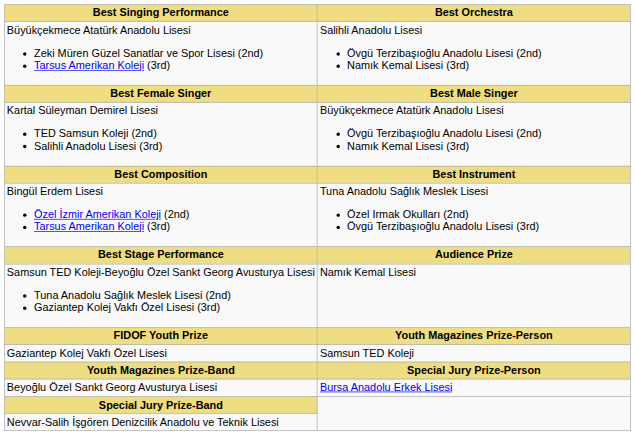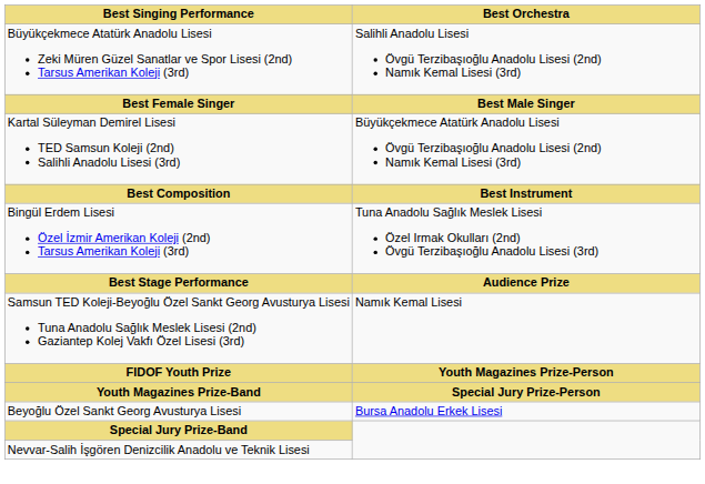 <table class=wikitable>
 <tr>
 <th style="background:#EEDD82; width:50%">Best Singing Performance</th>
 <th style="background:#EEDD82; width:50%">Best Orchestra</th>
 </tr>
 <tr>
 <td valign="top">Büyükçekmece Atatürk Anadolu Lisesi<br><ul><li>Zeki Müren Güzel Sanatlar ve Spor Lisesi (2nd)</li><li><a href='#'>Tarsus Amerikan Koleji</a> (3rd)</li></ul></td>
 <td valign="top">Salihli Anadolu Lisesi<br><ul><li>Övgü Terzibaşıoğlu Anadolu Lisesi (2nd)</li><li>Namık Kemal Lisesi (3rd)</li></ul></td>
 </tr>
 <tr>
 <th style="background:#EEDD82; width:50%">Best Female Singer</th>
 <th style="background:#EEDD82; width:50%">Best Male Singer</th>
 </tr>
 <tr>
 <td valign="top">Kartal Süleyman Demirel Lisesi<br><ul><li>TED Samsun Koleji (2nd)</li><li>Salihli Anadolu Lisesi (3rd)</li></ul></td>
 <td valign="top">Büyükçekmece Atatürk Anadolu Lisesi<br><ul><li>Övgü Terzibaşıoğlu Anadolu Lisesi (2nd)</li><li>Namık Kemal Lisesi (3rd)</li></ul></td>
 </tr>
 <tr>
 <th style="background:#EEDD82; width:50%">Best Composition</th>
 <th style="background:#EEDD82; width:50%">Best Instrument</th>
 </tr>
 <tr>
 <td valign="top">Bingül Erdem Lisesi<br><ul><li><a href='#'>Özel İzmir Amerikan Koleji</a> (2nd)</li><li><a href='#'>Tarsus Amerikan Koleji</a> (3rd)</li></ul></td>
 <td valign="top">Tuna Anadolu Sağlık Meslek Lisesi<br><ul><li>Özel Irmak Okulları (2nd)</li><li>Övgü Terzibaşıoğlu Anadolu Lisesi (3rd)</li></ul></td>
 </tr>
 <tr>
 <th style="background:#EEDD82; width:50%">Best Stage Performance</th>
 <th style="background:#EEDD82; width:50%">Audience Prize</th>
 </tr>
 <tr>
 <td valign="top">Samsun TED Koleji-Beyoğlu Özel Sankt Georg Avusturya Lisesi<br><ul><li>Tuna Anadolu Sağlık Meslek Lisesi (2nd)</li><li>Gaziantep Kolej Vakfı Özel Lisesi (3rd)</li></ul></td>
 <td valign="top">Namık Kemal Lisesi</td>
 </tr>
 <tr>
 <th style="background:#EEDD82; width:50%">FIDOF Youth Prize</th>
 <th style="background:#EEDD82; width:50%">Youth Magazines Prize-Person</th>
 </tr>
 <tr>
-<td valign="top">Gaziantep Kolej Vakfı Özel Lisesi</td>
-<td valign="top">Samsun TED Koleji</td>
-</tr>
-<tr>
 <th style="background:#EEDD82; width:50%">Youth Magazines Prize-Band</th>
 <th style="background:#EEDD82; width:50%">Special Jury Prize-Person</th>
 </tr>
 <tr>
 <td valign="top">Beyoğlu Özel Sankt Georg Avusturya Lisesi</td>
 <td valign="top"><a href='#'>Bursa Anadolu Erkek Lisesi</a></td>
 </tr>
 <tr>
 <th style="background:#EEDD82; width:50%">Special Jury Prize-Band</th>
 </tr>
 <tr>
 <td valign="top">Nevvar-Salih İşgören Denizcilik Anadolu ve Teknik Lisesi</td>
 </tr>
 </table>
